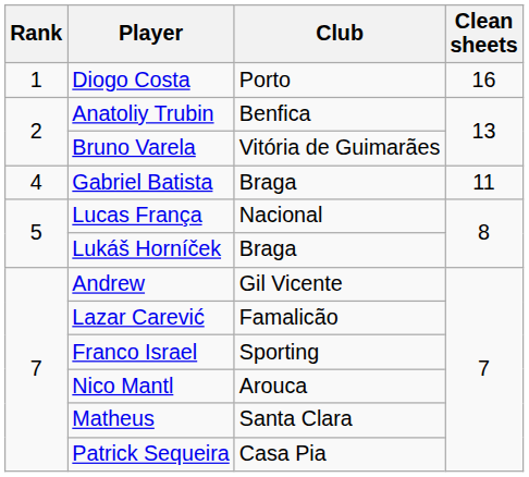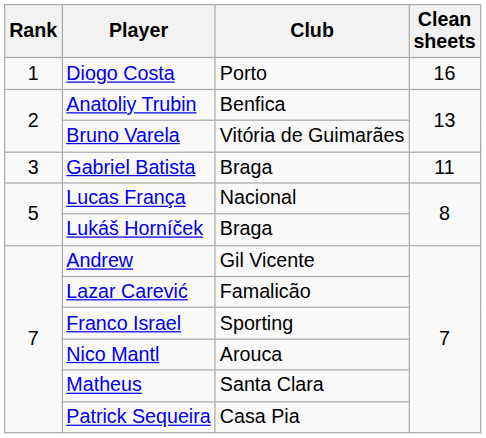 <table class="wikitable" style="text-align:center">
 <tr>
 <th>Rank</th>
 <th>Player</th>
 <th>Club</th>
 <th>Clean<br>sheets</th>
 </tr>
 <tr>
 <td>1</td>
 <td align="left"> <a href='#'>Diogo Costa</a></td>
 <td align="left">Porto</td>
 <td>16</td>
 </tr>
 <tr>
 <td rowspan="2">2</td>
 <td align="left"> <a href='#'>Anatoliy Trubin</a></td>
 <td align="left">Benfica</td>
 <td rowspan="2">13</td>
 </tr>
 <tr>
 <td align="left"> <a href='#'>Bruno Varela</a></td>
 <td align="left">Vitória de Guimarães</td>
 </tr>
 <tr>
-<td>4</td>
+<td>3</td>
 <td align="left"> <a href='#'>Gabriel Batista</a></td>
 <td align="left">Braga</td>
 <td>11</td>
 </tr>
 <tr>
 <td rowspan="2">5</td>
 <td align="left"> <a href='#'>Lucas França</a></td>
 <td align="left">Nacional</td>
 <td rowspan="2">8</td>
 </tr>
 <tr>
 <td align="left"> <a href='#'>Lukáš Horníček</a></td>
 <td align="left">Braga</td>
 </tr>
 <tr>
 <td rowspan="6">7</td>
 <td align="left"> <a href='#'>Andrew</a></td>
 <td align="left">Gil Vicente</td>
 <td rowspan="6">7</td>
 </tr>
 <tr>
 <td align="left"> <a href='#'>Lazar Carević</a></td>
 <td align="left">Famalicão</td>
 </tr>
 <tr>
 <td align="left"> <a href='#'>Franco Israel</a></td>
 <td align="left">Sporting</td>
 </tr>
 <tr>
 <td align="left"> <a href='#'>Nico Mantl</a></td>
 <td align="left">Arouca</td>
 </tr>
 <tr>
 <td align="left"> <a href='#'>Matheus</a></td>
 <td align="left">Santa Clara</td>
 </tr>
 <tr>
 <td align="left"> <a href='#'>Patrick Sequeira</a></td>
 <td align="left">Casa Pia</td>
 </tr>
 </table>
